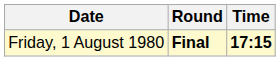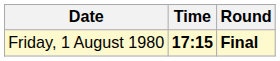 <table class="wikitable">
 <tr>
 <th>Date</th>
+<th>Time</th>
 <th>Round</th>
-<th>Time</th>
 </tr>
 <tr style=background:lemonchiffon>
 <td>Friday, 1 August 1980</td>
+<td><strong>17:15</strong></td>
 <td><strong>Final</strong></td>
-<td><strong>17:15</strong></td>
 </tr>
 </table>
